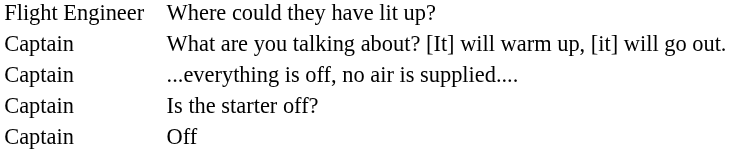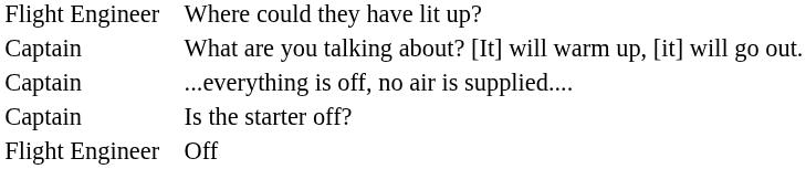 <table align="center" style="border:none;" cellpadding="1">
 <tr>
 <th style="width:7.0em;"></th>
 <th style="width:37.0em;"></th>
 </tr>
 <tr style="vertical-align:top;">
 <td>Flight Engineer</td>
 <td>Where could they have lit up?</td>
 </tr>
 <tr style="vertical-align:top;">
 <td>Captain</td>
 <td>What are you talking about? [It] will warm up, [it] will go out.</td>
 </tr>
 <tr style="vertical-align:top;">
 <td>Captain</td>
 <td>...everything is off, no air is supplied....</td>
 </tr>
 <tr style="vertical-align:top;">
 <td>Captain</td>
 <td>Is the starter off?</td>
 </tr>
 <tr style="vertical-align:top;">
-<td>Captain</td>
+<td>Flight Engineer</td>
 <td>Off</td>
 </tr>
 </table>
